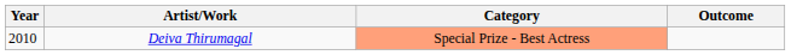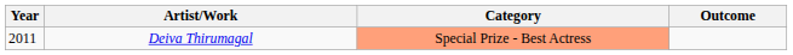 <table class="wikitable" style="width:70%;">
 <tr>
 <th width=5%>Year</th>
 <th style="width:40%;">Artist/Work</th>
 <th style="width:40%;">Category</th>
 <th>Outcome</th>
 </tr>
 <tr>
-<td style="text-align:left;">2010</td>
+<td style="text-align:left;">2011</td>
 <td style="text-align:center;"><em><a href='#'>Deiva Thirumagal</a></em></td>
 <td style="background: lightsalmon; text-align:center;">Special Prize - Best Actress</td>
 <td></td>
 </tr>
 </table>
